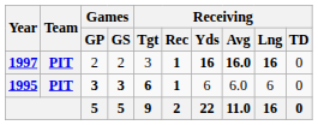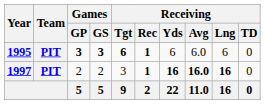 <table class="wikitable" style="text-align:center">
 <tr>
 <th rowspan="2">Year</th>
 <th rowspan="2">Team</th>
 <th colspan="2">Games</th>
 <th colspan="6">Receiving</th>
 </tr>
 <tr>
 <th>GP</th>
 <th>GS</th>
 <th>Tgt</th>
 <th>Rec</th>
 <th>Yds</th>
 <th>Avg</th>
 <th>Lng</th>
 <th>TD</th>
 </tr>
 <tr>
+<th><a href='#'>1995</a></th>
+<th><a href='#'>PIT</a></th>
+<td><strong>3</strong></td>
+<td><strong>3</strong></td>
+<td><strong>6</strong></td>
+<td><strong>1</strong></td>
+<td>6</td>
+<td>6.0</td>
+<td>6</td>
+<td>0</td>
+</tr>
+<tr>
 <th><a href='#'>1997</a></th>
 <th><a href='#'>PIT</a></th>
 <td>2</td>
 <td>2</td>
 <td>3</td>
 <td><strong>1</strong></td>
 <td><strong>16</strong></td>
 <td><strong>16.0</strong></td>
 <td><strong>16</strong></td>
-<td>0</td>
-</tr>
-<tr>
-<th><a href='#'>1995</a></th>
-<th><a href='#'>PIT</a></th>
-<td><strong>3</strong></td>
-<td><strong>3</strong></td>
-<td><strong>6</strong></td>
-<td><strong>1</strong></td>
-<td>6</td>
-<td>6.0</td>
-<td>6</td>
 <td>0</td>
 </tr>
 <tr>
 <th colspan="2"></th>
 <th>5</th>
 <th>5</th>
 <th>9</th>
 <th>2</th>
 <th>22</th>
 <th>11.0</th>
 <th>16</th>
 <th>0</th>
 </tr>
 </table>
